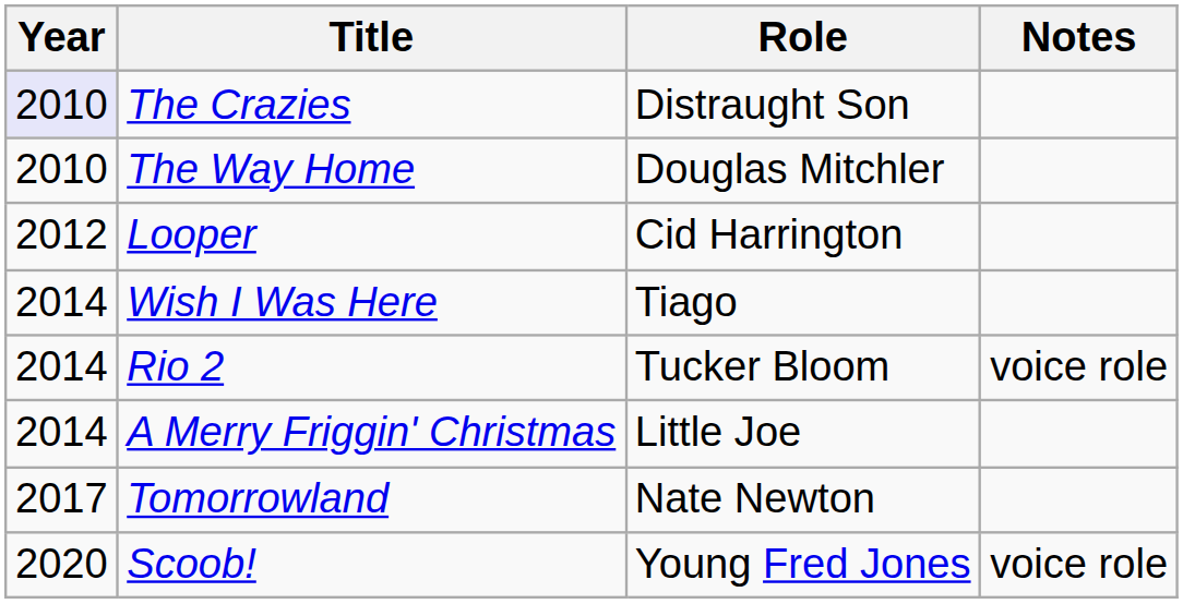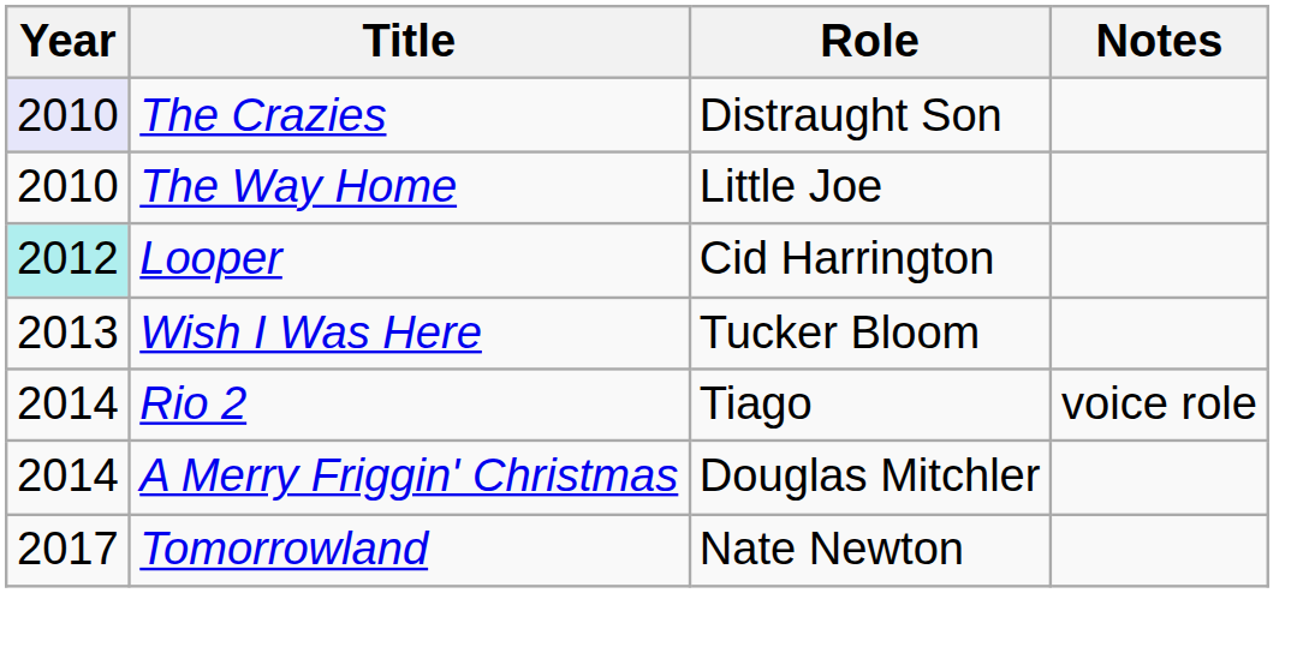 <table class="wikitable sortable">
 <tr>
 <th>Year</th>
 <th>Title</th>
 <th>Role</th>
 <th>Notes</th>
 </tr>
 <tr>
 <td style="background: lavender;">2010</td>
 <td><em><a href='#'>The Crazies</a></em></td>
 <td>Distraught Son</td>
 <td></td>
 </tr>
 <tr>
 <td>2010</td>
 <td><em><a href='#'>The Way Home</a></em></td>
-<td>Douglas Mitchler</td>
+<td>Little Joe</td>
 <td></td>
 </tr>
 <tr>
-<td>2012</td>
+<td style="background: paleturquoise;">2012</td>
 <td><em><a href='#'>Looper</a></em></td>
 <td>Cid Harrington</td>
 <td></td>
 </tr>
 <tr>
-<td>2014</td>
+<td>2013</td>
 <td><em><a href='#'>Wish I Was Here</a></em></td>
-<td>Tiago</td>
+<td>Tucker Bloom</td>
 <td></td>
 </tr>
 <tr>
 <td>2014</td>
 <td><em><a href='#'>Rio 2</a></em></td>
-<td>Tucker Bloom</td>
+<td>Tiago</td>
 <td>voice role</td>
 </tr>
 <tr>
 <td>2014</td>
 <td><em><a href='#'>A Merry Friggin' Christmas</a></em></td>
-<td>Little Joe</td>
+<td>Douglas Mitchler</td>
 <td></td>
 </tr>
 <tr>
 <td>2017</td>
 <td><em><a href='#'>Tomorrowland</a></em></td>
 <td>Nate Newton</td>
 <td></td>
 </tr>
-<tr>
-<td>2020</td>
-<td><em><a href='#'>Scoob!</a></em></td>
-<td>Young <a href='#'>Fred Jones</a></td>
-<td>voice role</td>
-</tr>
 </table>
